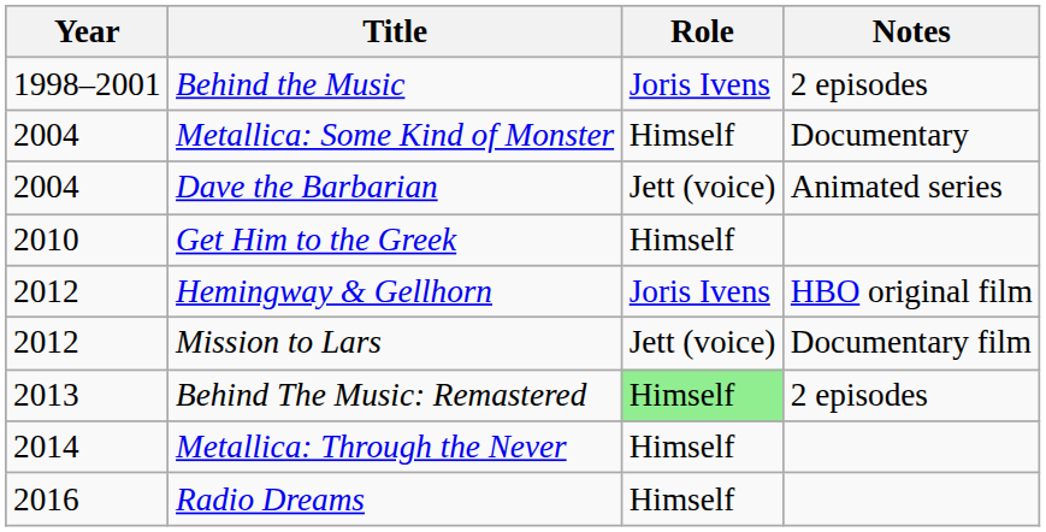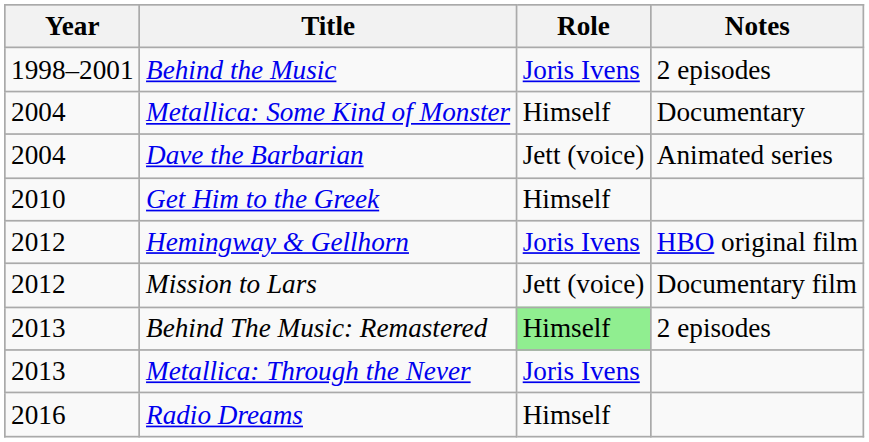 <table class="wikitable sortable">
 <tr>
 <th>Year</th>
 <th>Title</th>
 <th>Role</th>
 <th>Notes</th>
 </tr>
 <tr>
 <td>1998–2001</td>
 <td><em><a href='#'>Behind the Music</a></em></td>
 <td><a href='#'>Joris Ivens</a></td>
 <td>2 episodes</td>
 </tr>
 <tr>
 <td>2004</td>
 <td><em><a href='#'>Metallica: Some Kind of Monster</a></em></td>
 <td>Himself</td>
 <td>Documentary</td>
 </tr>
 <tr>
 <td>2004</td>
 <td><em><a href='#'>Dave the Barbarian</a></em></td>
 <td>Jett (voice)</td>
 <td>Animated series</td>
 </tr>
 <tr>
 <td>2010</td>
 <td><em><a href='#'>Get Him to the Greek</a></em></td>
 <td>Himself</td>
 <td></td>
 </tr>
 <tr>
 <td>2012</td>
 <td><em><a href='#'>Hemingway & Gellhorn</a></em></td>
 <td><a href='#'>Joris Ivens</a></td>
 <td><a href='#'>HBO</a> original film</td>
 </tr>
 <tr>
 <td>2012</td>
 <td><em>Mission to Lars</em></td>
 <td>Jett (voice)</td>
 <td>Documentary film</td>
 </tr>
 <tr>
 <td>2013</td>
 <td><em>Behind The Music: Remastered</em></td>
 <td style="background: lightgreen;">Himself</td>
 <td>2 episodes</td>
 </tr>
 <tr>
-<td>2014</td>
+<td>2013</td>
 <td><em><a href='#'>Metallica: Through the Never</a></em></td>
-<td>Himself</td>
+<td><a href='#'>Joris Ivens</a></td>
 <td></td>
 </tr>
 <tr>
 <td>2016</td>
 <td><em><a href='#'>Radio Dreams</a></em></td>
 <td>Himself</td>
 <td></td>
 </tr>
 </table>
